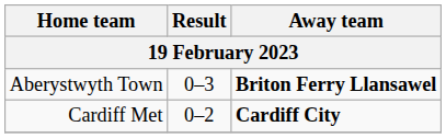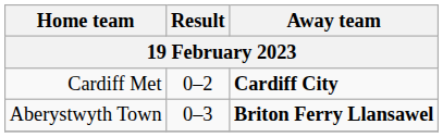 <table class="wikitable">
 <tr>
 <th>Home team</th>
 <th>Result</th>
 <th>Away team</th>
 </tr>
 <tr>
 <th colspan = 3>19 February 2023</th>
 </tr>
 <tr>
+<td style="text-align:right;">Cardiff Met</td>
+<td style="text-align:center;">0–2</td>
+<td><strong>Cardiff City</strong></td>
+</tr>
+<tr>
 <td style="text-align:right;">Aberystwyth Town</td>
 <td style="text-align:center;">0–3</td>
 <td><strong>Briton Ferry Llansawel</strong></td>
 </tr>
 <tr>
-<td style="text-align:right;">Cardiff Met</td>
-<td style="text-align:center;">0–2</td>
-<td><strong>Cardiff City</strong></td>
-</tr>
-<tr>
 </tr>
 </table>
